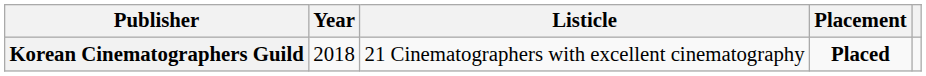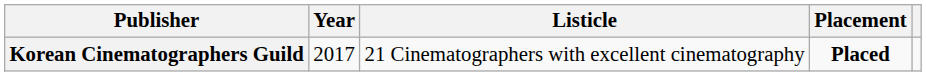 <table class="wikitable plainrowheaders sortable" style="text-align:center">
 <tr>
 <th scope="col">Publisher</th>
 <th scope="col">Year</th>
 <th scope="col">Listicle</th>
 <th scope="col">Placement</th>
 <th scope="col" class="unsortable"></th>
 </tr>
 <tr>
 <th rowspan="2" scope="row">Korean Cinematographers Guild</th>
-<td>2018</td>
+<td>2017</td>
 <td style="text-align:left">21 Cinematographers with excellent cinematography</td>
 <td><strong>Placed</strong></td>
 <td></td>
 </tr>
 </table>
